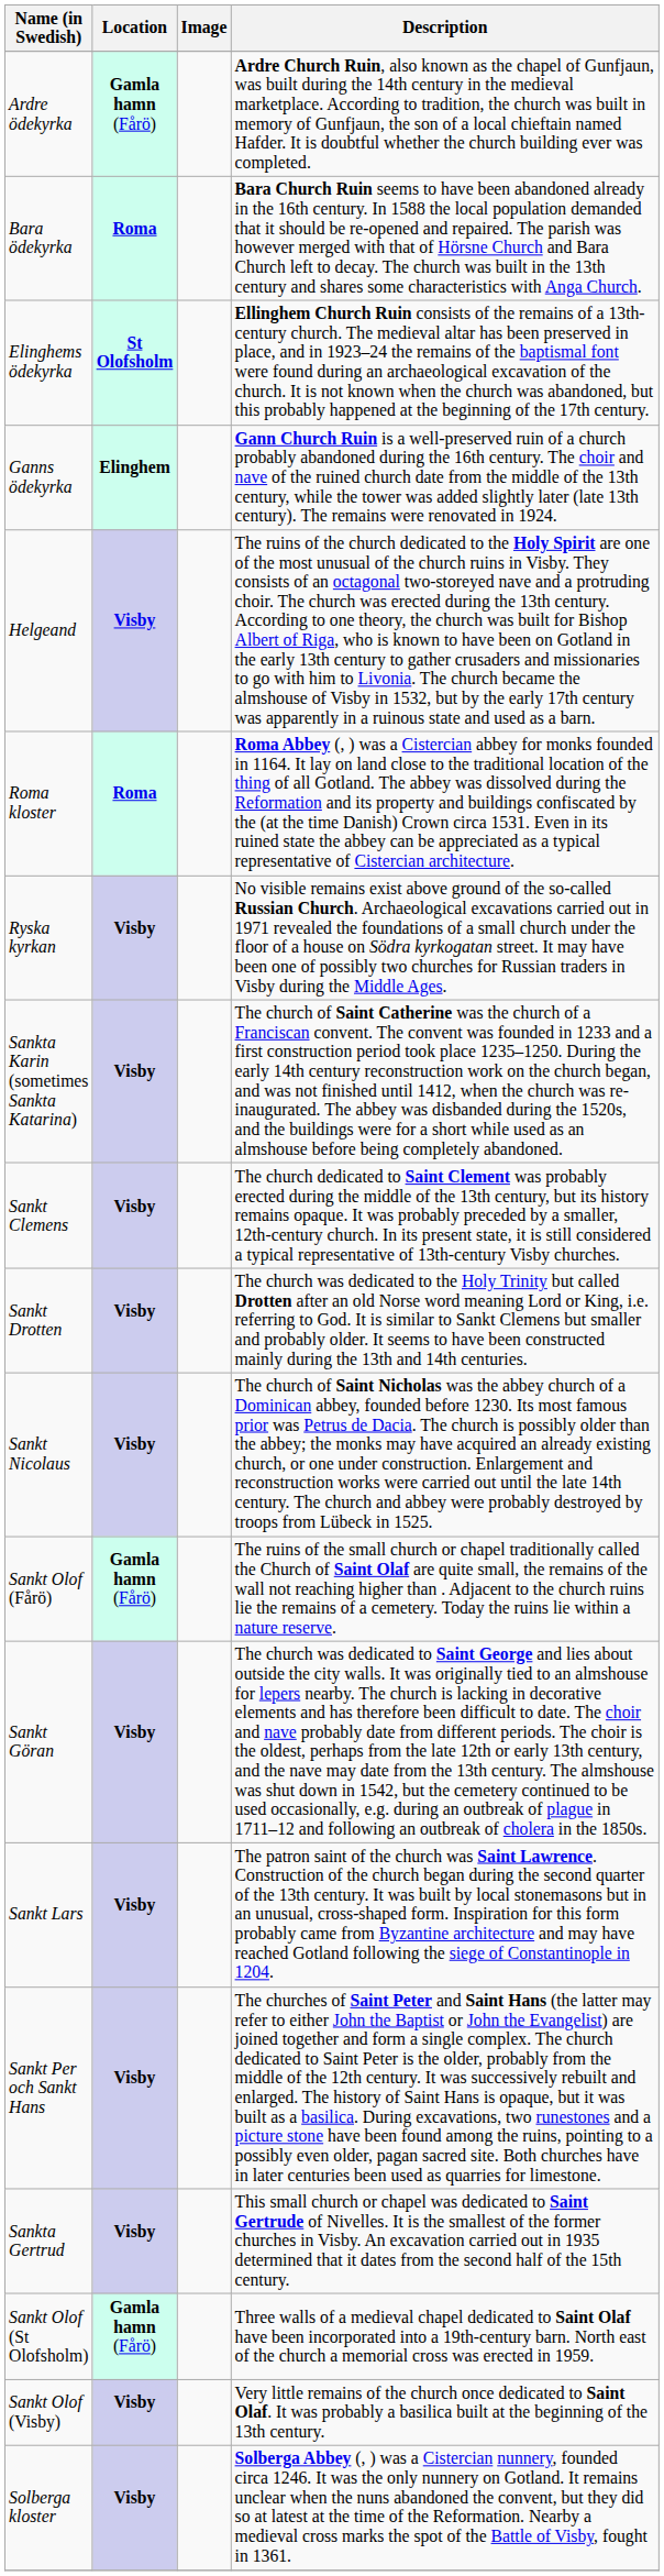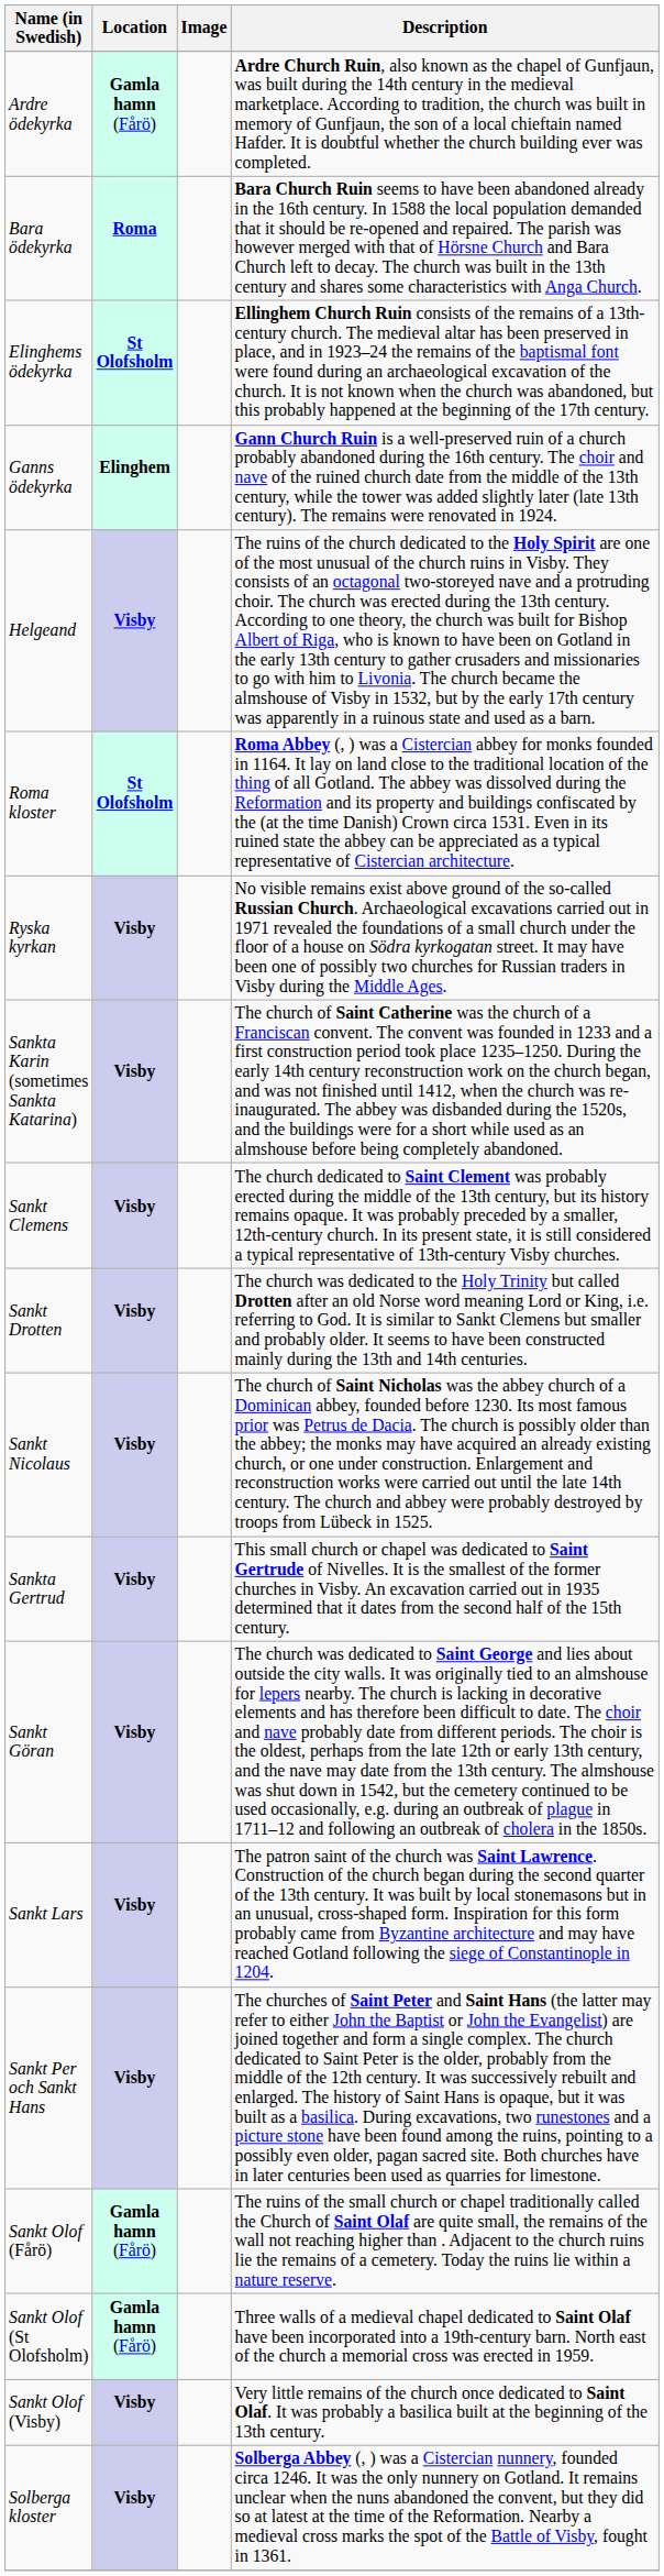 <table class="wikitable sortable">
 <tr>
 <th scope="col"  style="width:12%">Name (in Swedish)</th>
 <th scope="col"  style="width:10%">Location</th>
 <th scope="col"  style="width:150px" class="unsortable">Image</th>
 <th scope="col"  style="width:78%" class="unsortable">Description</th>
 </tr>
 <tr>
 </tr>
 <tr>
 <td><em>Ardre ödekyrka</em></td>
 <td style="background:#ccffee; text-align:center;"><strong>Gamla hamn</strong> (<a href='#'>Fårö</a>)<br><br></td>
 <td></td>
 <td><strong>Ardre Church Ruin</strong>, also known as the chapel of Gunfjaun, was built during the 14th century in the medieval marketplace. According to tradition, the church was built in memory of Gunfjaun, the son of a local chieftain named Hafder. It is doubtful whether the church building ever was completed.</td>
 </tr>
 <tr>
 <td><em>Bara ödekyrka</em></td>
 <td style="background:#ccffee; text-align:center;"><strong><a href='#'>Roma</a></strong><br><br></td>
 <td></td>
 <td><strong>Bara Church Ruin</strong> seems to have been abandoned already in the 16th century. In 1588 the local population demanded that it should be re-opened and repaired. The parish was however merged with that of <a href='#'>Hörsne Church</a> and Bara Church left to decay. The church was built in the 13th century and shares some characteristics with <a href='#'>Anga Church</a>.</td>
 </tr>
 <tr>
 <td><em>Elinghems ödekyrka</em></td>
 <td style="background:#ccffee; text-align:center;"><strong><a href='#'>St Olofsholm</a></strong><br><br></td>
 <td></td>
 <td><strong>Ellinghem Church Ruin</strong> consists of the remains of a 13th-century church. The medieval altar has been preserved in place, and in 1923–24 the remains of the <a href='#'>baptismal font</a> were found during an archaeological excavation of the church. It is not known when the church was abandoned, but this probably happened at the beginning of the 17th century.</td>
 </tr>
 <tr>
 <td><em>Ganns ödekyrka</em></td>
 <td style="background:#ccffee; text-align:center;"><strong>Elinghem</strong><br><br></td>
 <td></td>
 <td><strong><a href='#'>Gann Church Ruin</a></strong> is a well-preserved ruin of a church probably abandoned during the 16th century. The <a href='#'>choir</a> and <a href='#'>nave</a> of the ruined church date from the middle of the 13th century, while the tower was added slightly later (late 13th century). The remains were renovated in 1924.</td>
 </tr>
 <tr>
 <td><em>Helgeand</em></td>
 <td style="background:#ccccee; text-align:center;"><strong><a href='#'>Visby</a></strong><br><br></td>
 <td></td>
 <td>The ruins of the church dedicated to the <strong><a href='#'>Holy Spirit</a></strong> are one of the most unusual of the church ruins in Visby. They consists of an <a href='#'>octagonal</a> two-storeyed nave and a protruding choir. The church was erected during the 13th century. According to one theory, the church was built for Bishop <a href='#'>Albert of Riga</a>, who is known to have been on Gotland in the early 13th century to gather crusaders and missionaries to go with him to <a href='#'>Livonia</a>. The church became the almshouse of Visby in 1532, but by the early 17th century was apparently in a ruinous state and used as a barn.</td>
 </tr>
 <tr>
 <td><em>Roma kloster</em></td>
-<td style="background:#ccffee; text-align:center;"><strong><a href='#'>Roma</a></strong><br><br></td>
+<td style="background:#ccffee; text-align:center;"><strong><a href='#'>St Olofsholm</a></strong><br><br></td>
 <td></td>
 <td><strong><a href='#'>Roma Abbey</a></strong> (, ) was a <a href='#'>Cistercian</a> abbey for monks founded in 1164. It lay on land close to the traditional location of the <a href='#'>thing</a> of all Gotland. The abbey was dissolved during the <a href='#'>Reformation</a> and its property and buildings confiscated by the (at the time Danish) Crown circa 1531. Even in its ruined state the abbey can be appreciated as a typical representative of <a href='#'>Cistercian architecture</a>.</td>
 </tr>
 <tr>
 <td><em>Ryska kyrkan</em></td>
 <td style="background:#ccccee; text-align:center;"><strong>Visby</strong><br><br></td>
 <td></td>
 <td>No visible remains exist above ground of the so-called <strong>Russian Church</strong>. Archaeological excavations carried out in 1971 revealed the foundations of a small church under the floor of a house on <em>Södra kyrkogatan</em> street. It may have been one of possibly two churches for Russian traders in Visby during the <a href='#'>Middle Ages</a>.</td>
 </tr>
 <tr>
 <td><em>Sankta Karin</em> <br>(sometimes <em>Sankta Katarina</em>)</td>
 <td style="background:#ccccee; text-align:center;"><strong>Visby</strong><br><br></td>
 <td></td>
 <td>The church of <strong>Saint Catherine</strong> was the church of a <a href='#'>Franciscan</a> convent. The convent was founded in 1233 and a first construction period took place  1235–1250. During the early 14th century reconstruction work on the church began, and was not finished until 1412, when the church was re-inaugurated. The abbey was disbanded during the 1520s, and the buildings were for a short while used as an almshouse before being completely abandoned.</td>
 </tr>
 <tr>
 <td><em>Sankt Clemens</em></td>
 <td style="background:#ccccee; text-align:center;"><strong>Visby</strong><br><br></td>
 <td></td>
 <td>The church dedicated to <strong><a href='#'>Saint Clement</a></strong> was probably erected during the middle of the 13th century, but its history remains opaque. It was probably preceded by a smaller, 12th-century church. In its present state, it is still considered a typical representative of 13th-century Visby churches.</td>
 </tr>
 <tr>
 <td><em>Sankt Drotten</em></td>
 <td style="background:#ccccee; text-align:center;"><strong>Visby</strong><br><br></td>
 <td></td>
 <td>The church was dedicated to the <a href='#'>Holy Trinity</a> but called <strong>Drotten</strong> after an old Norse word meaning Lord or King, i.e. referring to God. It is similar to Sankt Clemens but smaller and probably older. It seems to have been constructed mainly during the 13th and 14th centuries.</td>
 </tr>
 <tr>
 <td><em>Sankt Nicolaus</em></td>
 <td style="background:#ccccee; text-align:center;"><strong>Visby</strong><br><br></td>
 <td></td>
 <td>The church of <strong>Saint Nicholas</strong> was the abbey church of a <a href='#'>Dominican</a> abbey, founded before 1230. Its most famous <a href='#'>prior</a> was <a href='#'>Petrus de Dacia</a>. The church is possibly older than the abbey; the monks may have acquired an already existing church, or one under construction. Enlargement and reconstruction works were carried out until the late 14th century. The church and abbey were probably destroyed by troops from Lübeck in 1525.</td>
 </tr>
 <tr>
-<td><em>Sankt Olof</em> <br>(Fårö)</td>
-<td style="background:#ccffee; text-align:center;"><strong>Gamla hamn</strong> (<a href='#'>Fårö</a>)<br><br></td>
+<td><em>Sankta Gertrud</em></td>
+<td style="background:#ccccee; text-align:center;"><strong>Visby</strong><br><br></td>
 <td></td>
-<td>The ruins of the small church or chapel traditionally called the Church of <strong><a href='#'>Saint Olaf</a></strong> are quite small, the remains of the wall not reaching higher than  . Adjacent to the church ruins lie the remains of a cemetery. Today the ruins lie within a <a href='#'>nature reserve</a>.</td>
+<td>This small church or chapel was dedicated to <strong><a href='#'>Saint Gertrude</a></strong> of Nivelles. It is the smallest of the former churches in Visby. An excavation carried out in 1935 determined that it dates from the second half of the 15th century.</td>
 </tr>
 <tr>
 <td><em>Sankt Göran</em></td>
 <td style="background:#ccccee; text-align:center;"><strong>Visby</strong><br><br></td>
 <td></td>
 <td>The church was dedicated to <strong><a href='#'>Saint George</a></strong> and lies about  outside the city walls. It was originally tied to an almshouse for <a href='#'>lepers</a> nearby. The church is lacking in decorative elements and has therefore been difficult to date. The <a href='#'>choir</a> and <a href='#'>nave</a> probably date from different periods. The choir is the oldest, perhaps from the late 12th or early 13th century, and the nave may date from the 13th century. The almshouse was shut down in 1542, but the cemetery continued to be used occasionally, e.g. during an outbreak of <a href='#'>plague</a> in 1711–12 and following an outbreak of <a href='#'>cholera</a> in the 1850s.</td>
 </tr>
 <tr>
 <td><em>Sankt Lars</em></td>
 <td style="background:#ccccee; text-align:center;"><strong>Visby</strong><br><br></td>
 <td></td>
 <td>The patron saint of the church was <strong><a href='#'>Saint Lawrence</a></strong>. Construction of the church began during the second quarter of the 13th century. It was built by local stonemasons but in an unusual, cross-shaped form. Inspiration for this form probably came from <a href='#'>Byzantine architecture</a> and may have reached Gotland following the <a href='#'>siege of Constantinople in 1204</a>.</td>
 </tr>
 <tr>
 <td><em>Sankt Per och Sankt Hans</em></td>
 <td style="background:#ccccee; text-align:center;"><strong>Visby</strong><br><br></td>
 <td></td>
 <td>The churches of <strong><a href='#'>Saint Peter</a></strong> and <strong>Saint Hans</strong> (the latter may refer to either <a href='#'>John the Baptist</a> or <a href='#'>John the Evangelist</a>) are joined together and form a single complex. The church dedicated to Saint Peter is the older, probably from the middle of the 12th century. It was successively rebuilt and enlarged. The history of Saint Hans is opaque, but it was built as a <a href='#'>basilica</a>. During excavations, two <a href='#'>runestones</a> and a <a href='#'>picture stone</a> have been found among the ruins, pointing to a possibly even older, pagan sacred site. Both churches have in later centuries been used as quarries for limestone.</td>
 </tr>
 <tr>
-<td><em>Sankta Gertrud</em></td>
-<td style="background:#ccccee; text-align:center;"><strong>Visby</strong><br><br></td>
+<td><em>Sankt Olof</em> <br>(Fårö)</td>
+<td style="background:#ccffee; text-align:center;"><strong>Gamla hamn</strong> (<a href='#'>Fårö</a>)<br><br></td>
 <td></td>
-<td>This small church or chapel was dedicated to <strong><a href='#'>Saint Gertrude</a></strong> of Nivelles. It is the smallest of the former churches in Visby. An excavation carried out in 1935 determined that it dates from the second half of the 15th century.</td>
+<td>The ruins of the small church or chapel traditionally called the Church of <strong><a href='#'>Saint Olaf</a></strong> are quite small, the remains of the wall not reaching higher than  . Adjacent to the church ruins lie the remains of a cemetery. Today the ruins lie within a <a href='#'>nature reserve</a>.</td>
 </tr>
 <tr>
 <td><em>Sankt Olof</em> <br>(St Olofsholm)</td>
 <td style="background:#ccffee; text-align:center;"><strong>Gamla hamn</strong> (<a href='#'>Fårö</a>)<br><br></td>
 <td></td>
 <td>Three walls of a medieval chapel dedicated to <strong>Saint Olaf</strong> have been incorporated into a 19th-century barn. North east of the church a memorial cross was erected in 1959.</td>
 </tr>
 <tr>
 <td><em>Sankt Olof</em> <br>(Visby)</td>
 <td style="background:#ccccee; text-align:center;"><strong>Visby</strong><br><br></td>
 <td></td>
 <td>Very little remains of the church once dedicated to <strong>Saint Olaf</strong>. It was probably a basilica built at the beginning of the 13th century.</td>
 </tr>
 <tr>
 <td><em>Solberga kloster</em></td>
 <td style="background:#ccccee; text-align:center;"><strong>Visby</strong><br><br></td>
 <td></td>
 <td><strong><a href='#'>Solberga Abbey</a></strong> (, ) was a <a href='#'>Cistercian</a> <a href='#'>nunnery</a>, founded circa 1246. It was the only nunnery on Gotland. It remains unclear when the nuns abandoned the convent, but they did so at latest at the time of the Reformation. Nearby a medieval cross marks the spot of the <a href='#'>Battle of Visby</a>, fought in 1361.</td>
 </tr>
 <tr>
 </tr>
 </table>
